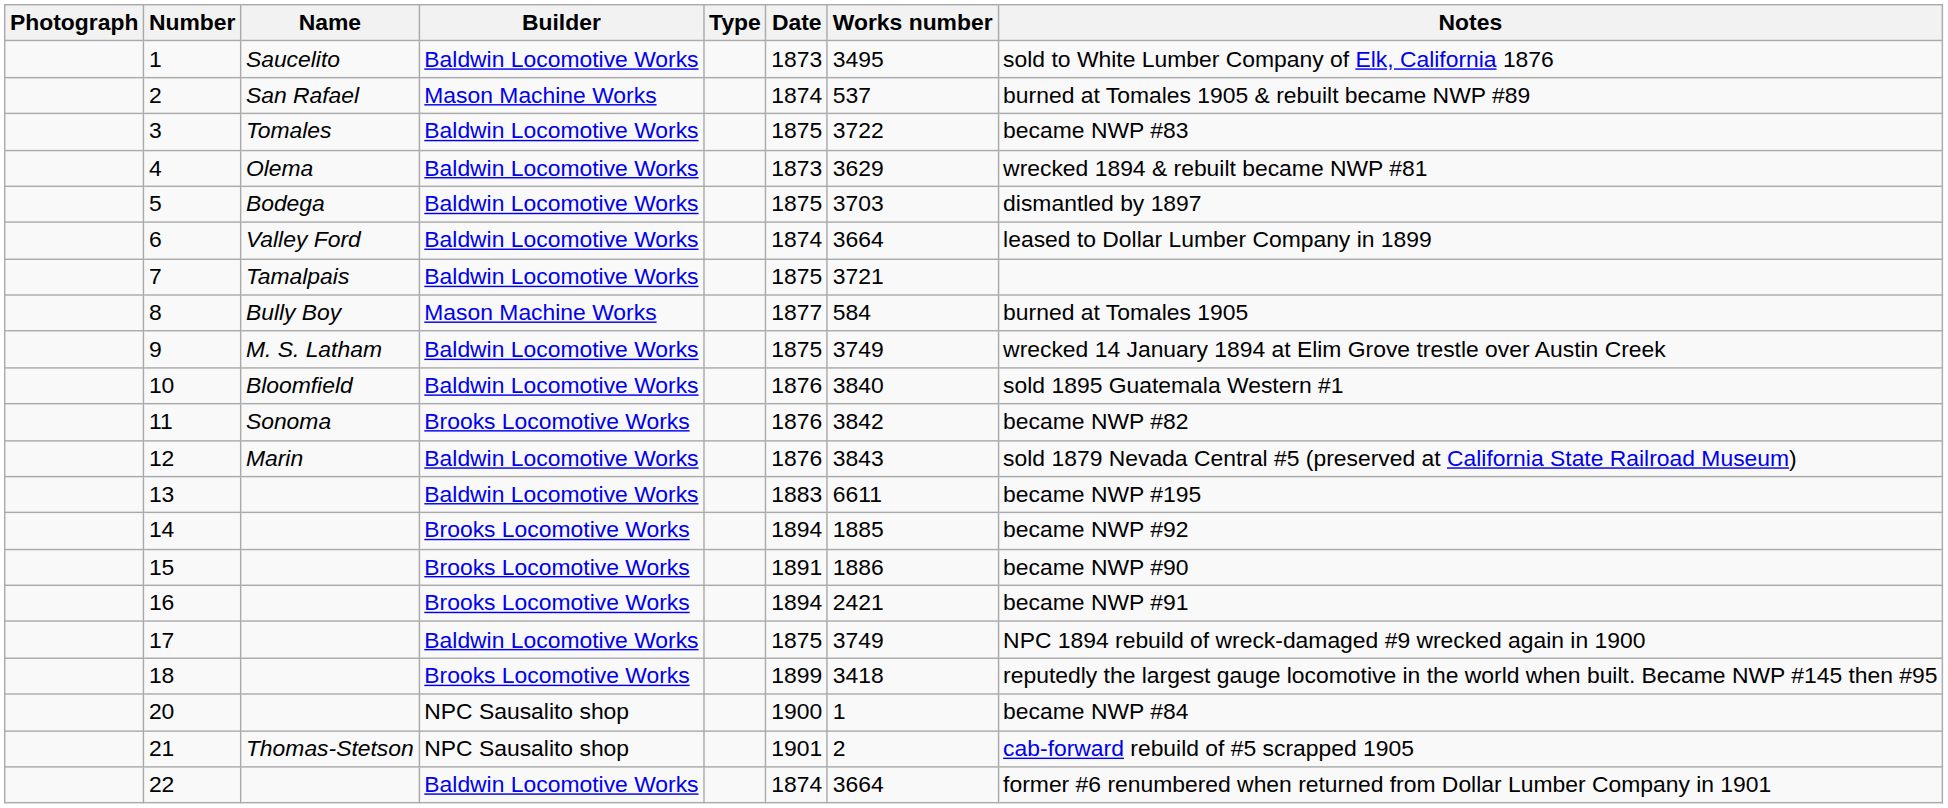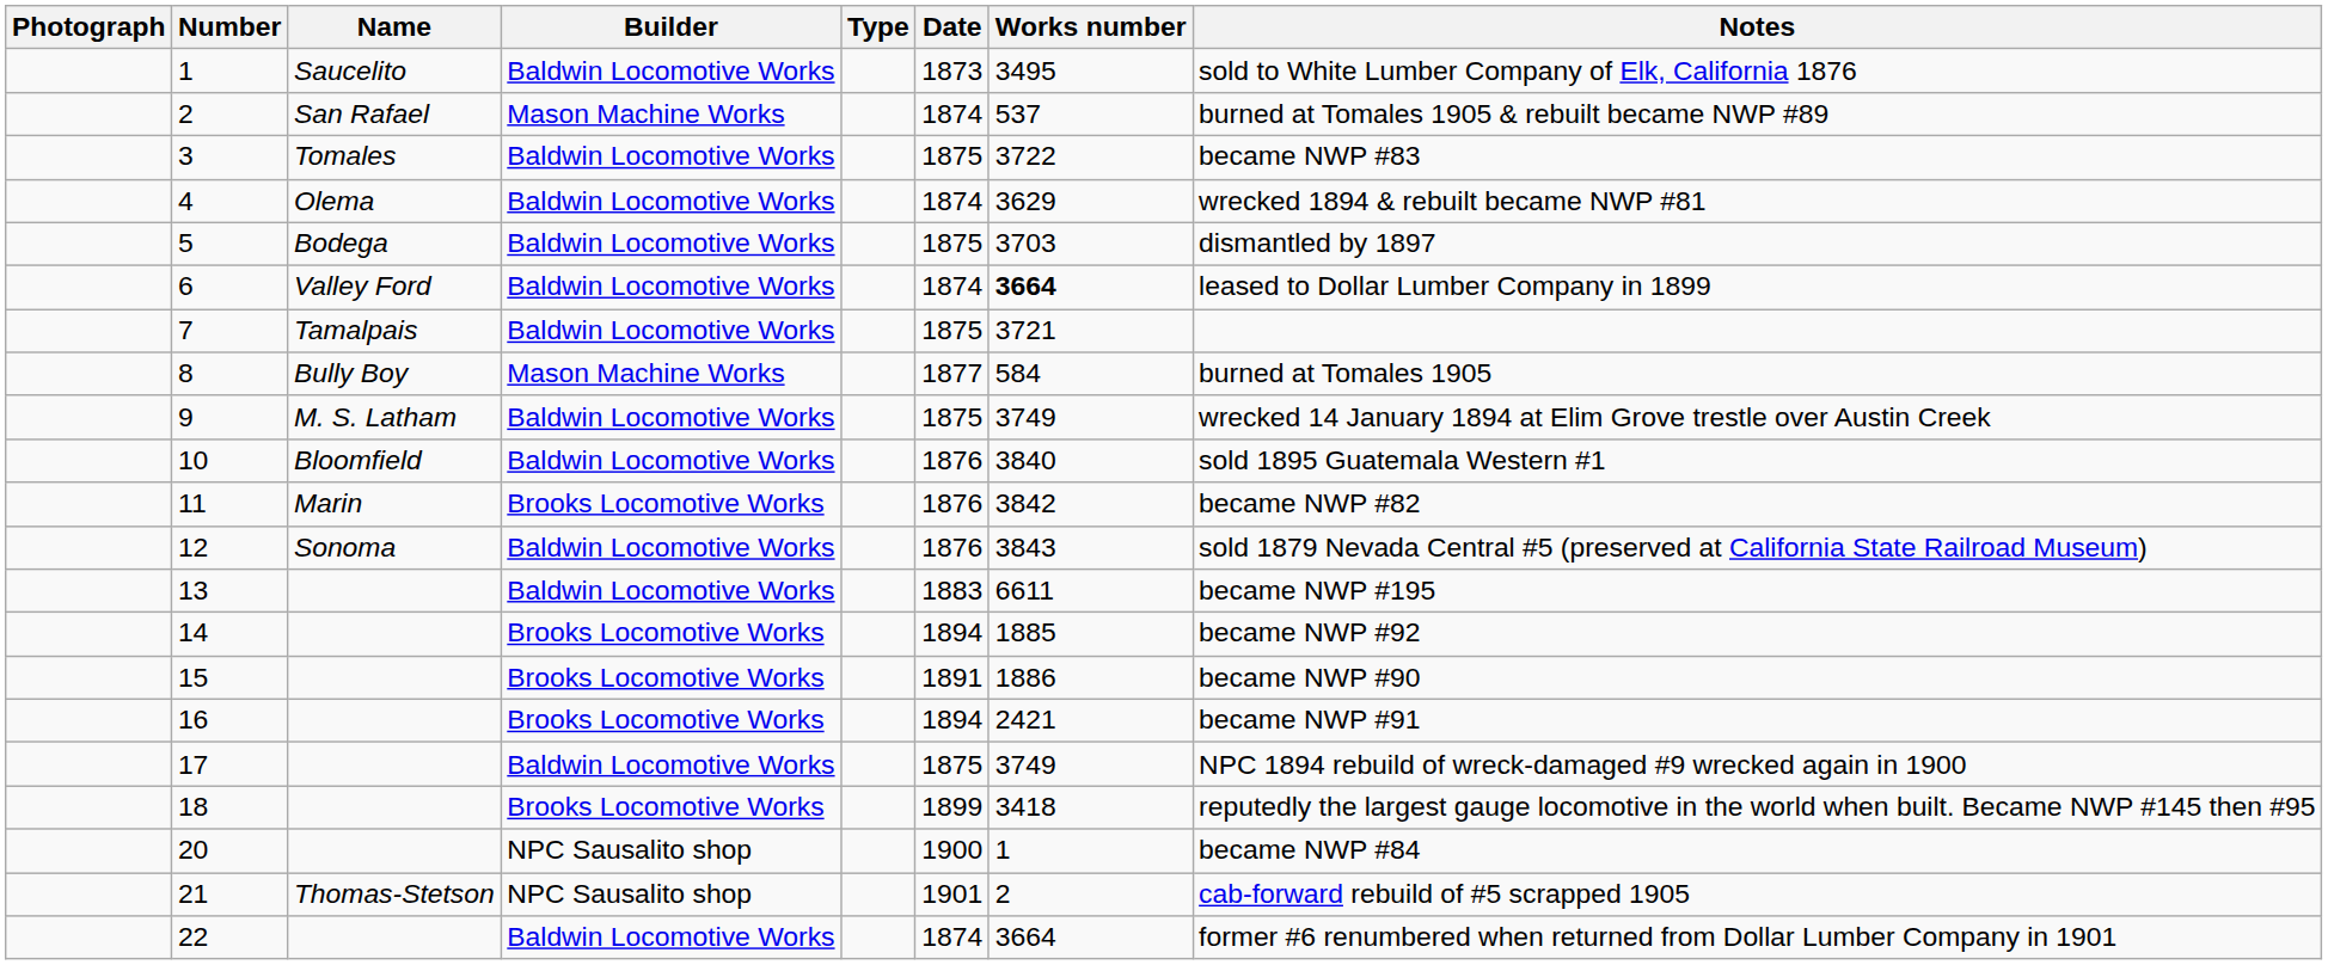 <table class="wikitable">
 <tr>
 <th>Photograph</th>
 <th>Number</th>
 <th>Name</th>
 <th>Builder</th>
 <th>Type</th>
 <th>Date</th>
 <th>Works number</th>
 <th>Notes</th>
 </tr>
 <tr>
 <td></td>
 <td>1</td>
 <td><em>Saucelito</em></td>
 <td><a href='#'>Baldwin Locomotive Works</a></td>
 <td></td>
 <td>1873</td>
 <td>3495</td>
 <td>sold to White Lumber Company of <a href='#'>Elk, California</a> 1876</td>
 </tr>
 <tr>
 <td></td>
 <td>2</td>
 <td><em>San Rafael</em></td>
 <td><a href='#'>Mason Machine Works</a></td>
 <td></td>
 <td>1874</td>
 <td>537</td>
 <td>burned at Tomales 1905 & rebuilt became NWP #89</td>
 </tr>
 <tr>
 <td></td>
 <td>3</td>
 <td><em>Tomales</em></td>
 <td><a href='#'>Baldwin Locomotive Works</a></td>
 <td></td>
 <td>1875</td>
 <td>3722</td>
 <td>became NWP #83</td>
 </tr>
 <tr>
 <td></td>
 <td>4</td>
 <td><em>Olema</em></td>
 <td><a href='#'>Baldwin Locomotive Works</a></td>
 <td></td>
-<td>1873</td>
+<td>1874</td>
 <td>3629</td>
 <td>wrecked 1894 & rebuilt became NWP #81</td>
 </tr>
 <tr>
 <td></td>
 <td>5</td>
 <td><em>Bodega</em></td>
 <td><a href='#'>Baldwin Locomotive Works</a></td>
 <td></td>
 <td>1875</td>
 <td>3703</td>
 <td>dismantled by 1897</td>
 </tr>
 <tr>
 <td></td>
 <td>6</td>
 <td><em>Valley Ford</em></td>
 <td><a href='#'>Baldwin Locomotive Works</a></td>
 <td></td>
 <td>1874</td>
-<td>3664</td>
+<td><strong>3664</strong></td>
 <td>leased to Dollar Lumber Company in 1899</td>
 </tr>
 <tr>
 <td></td>
 <td>7</td>
 <td><em>Tamalpais</em></td>
 <td><a href='#'>Baldwin Locomotive Works</a></td>
 <td></td>
 <td>1875</td>
 <td>3721</td>
 <td></td>
 </tr>
 <tr>
 <td></td>
 <td>8</td>
 <td><em>Bully Boy</em></td>
 <td><a href='#'>Mason Machine Works</a></td>
 <td></td>
 <td>1877</td>
 <td>584</td>
 <td>burned at Tomales 1905</td>
 </tr>
 <tr>
 <td></td>
 <td>9</td>
 <td><em>M. S. Latham</em></td>
 <td><a href='#'>Baldwin Locomotive Works</a></td>
 <td></td>
 <td>1875</td>
 <td>3749</td>
 <td>wrecked 14 January 1894 at Elim Grove trestle over Austin Creek</td>
 </tr>
 <tr>
 <td></td>
 <td>10</td>
 <td><em>Bloomfield</em></td>
 <td><a href='#'>Baldwin Locomotive Works</a></td>
 <td></td>
 <td>1876</td>
 <td>3840</td>
 <td>sold 1895 Guatemala Western #1</td>
 </tr>
 <tr>
 <td></td>
 <td>11</td>
-<td><em>Sonoma</em></td>
+<td><em>Marin</em></td>
 <td><a href='#'>Brooks Locomotive Works</a></td>
 <td></td>
 <td>1876</td>
 <td>3842</td>
 <td>became NWP #82</td>
 </tr>
 <tr>
 <td></td>
 <td>12</td>
-<td><em>Marin</em></td>
+<td><em>Sonoma</em></td>
 <td><a href='#'>Baldwin Locomotive Works</a></td>
 <td></td>
 <td>1876</td>
 <td>3843</td>
 <td>sold 1879 Nevada Central #5 (preserved at <a href='#'>California State Railroad Museum</a>)</td>
 </tr>
 <tr>
 <td></td>
 <td>13</td>
 <td></td>
 <td><a href='#'>Baldwin Locomotive Works</a></td>
 <td></td>
 <td>1883</td>
 <td>6611</td>
 <td>became NWP #195</td>
 </tr>
 <tr>
 <td></td>
 <td>14</td>
 <td></td>
 <td><a href='#'>Brooks Locomotive Works</a></td>
 <td></td>
 <td>1894</td>
 <td>1885</td>
 <td>became NWP #92</td>
 </tr>
 <tr>
 <td></td>
 <td>15</td>
 <td></td>
 <td><a href='#'>Brooks Locomotive Works</a></td>
 <td></td>
 <td>1891</td>
 <td>1886</td>
 <td>became NWP #90</td>
 </tr>
 <tr>
 <td></td>
 <td>16</td>
 <td></td>
 <td><a href='#'>Brooks Locomotive Works</a></td>
 <td></td>
 <td>1894</td>
 <td>2421</td>
 <td>became NWP #91</td>
 </tr>
 <tr>
 <td></td>
 <td>17</td>
 <td></td>
 <td><a href='#'>Baldwin Locomotive Works</a></td>
 <td></td>
 <td>1875</td>
 <td>3749</td>
 <td>NPC 1894 rebuild of wreck-damaged #9 wrecked again in 1900</td>
 </tr>
 <tr>
 <td></td>
 <td>18</td>
 <td></td>
 <td><a href='#'>Brooks Locomotive Works</a></td>
 <td></td>
 <td>1899</td>
 <td>3418</td>
 <td>reputedly the largest  gauge locomotive in the world when built. Became NWP #145 then #95</td>
 </tr>
 <tr>
 <td></td>
 <td>20</td>
 <td></td>
 <td>NPC Sausalito shop</td>
 <td></td>
 <td>1900</td>
 <td>1</td>
 <td>became NWP #84</td>
 </tr>
 <tr>
 <td></td>
 <td>21</td>
 <td><em>Thomas-Stetson</em></td>
 <td>NPC Sausalito shop</td>
 <td></td>
 <td>1901</td>
 <td>2</td>
 <td><a href='#'>cab-forward</a> rebuild of #5 scrapped 1905</td>
 </tr>
 <tr>
 <td></td>
 <td>22</td>
 <td></td>
 <td><a href='#'>Baldwin Locomotive Works</a></td>
 <td></td>
 <td>1874</td>
 <td>3664</td>
 <td>former #6 renumbered when returned from Dollar Lumber Company in 1901</td>
 </tr>
 </table>
